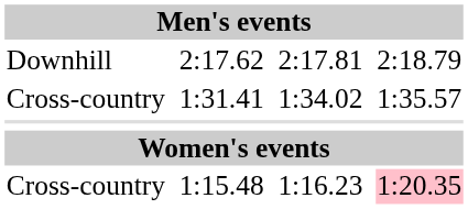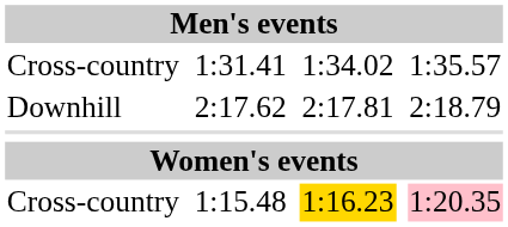 <table>
 <tr style="background:#ccc; width:100%;">
 <td colspan=7 align=center><strong>Men's events</strong></td>
+</tr>
+<tr>
+<td>Cross-country</td>
+<td></td>
+<td>1:31.41</td>
+<td></td>
+<td>1:34.02</td>
+<td></td>
+<td>1:35.57</td>
 </tr>
 <tr>
 <td>Downhill</td>
 <td></td>
 <td>2:17.62</td>
 <td></td>
 <td>2:17.81</td>
 <td></td>
 <td>2:18.79</td>
-</tr>
-<tr>
-<td>Cross-country</td>
-<td></td>
-<td>1:31.41</td>
-<td></td>
-<td>1:34.02</td>
-<td></td>
-<td>1:35.57</td>
 </tr>
 <tr bgcolor=#DDDDDD>
 <td COLspan=7></td>
 </tr>
 <tr>
 </tr>
 <tr style="background:#ccc; width:100%;">
 <td colspan=7 align=center><strong>Women's events</strong></td>
 </tr>
 <tr>
 <td>Cross-country</td>
 <td></td>
 <td>1:15.48</td>
 <td></td>
-<td>1:16.23</td>
+<td style="background: gold;">1:16.23</td>
 <td></td>
 <td style="background: pink;">1:20.35</td>
 </tr>
 </table>
